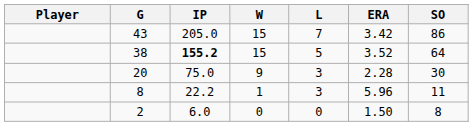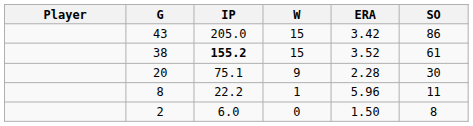 <table class="wikitable sortable">
 <tr>
 <th bgcolor="#DDDDFF" width="16%">Player</th>
 <th bgcolor="#DDDDFF" width="9%">G</th>
 <th bgcolor="#DDDDFF" width="9%">IP</th>
 <th bgcolor="#DDDDFF" width="9%">W</th>
-<th bgcolor="#DDDDFF" width="9%">L</th>
 <th bgcolor="#DDDDFF" width="9%">ERA</th>
 <th bgcolor="#DDDDFF" width="9%">SO</th>
 </tr>
 <tr align="center">
 <td></td>
 <td>43</td>
 <td>205.0</td>
 <td>15</td>
-<td>7</td>
 <td>3.42</td>
 <td>86</td>
 </tr>
 <tr align="center">
 <td></td>
 <td>38</td>
 <td><strong>155.2</strong></td>
 <td>15</td>
-<td>5</td>
 <td>3.52</td>
-<td>64</td>
+<td>61</td>
 </tr>
 <tr align="center">
 <td></td>
 <td>20</td>
-<td>75.0</td>
+<td>75.1</td>
 <td>9</td>
-<td>3</td>
 <td>2.28</td>
 <td>30</td>
 </tr>
 <tr align="center">
 <td></td>
 <td>8</td>
 <td>22.2</td>
 <td>1</td>
-<td>3</td>
 <td>5.96</td>
 <td>11</td>
 </tr>
 <tr align="center">
 <td></td>
 <td>2</td>
 <td>6.0</td>
 <td>0</td>
-<td>0</td>
 <td>1.50</td>
 <td>8</td>
 </tr>
 </table>
